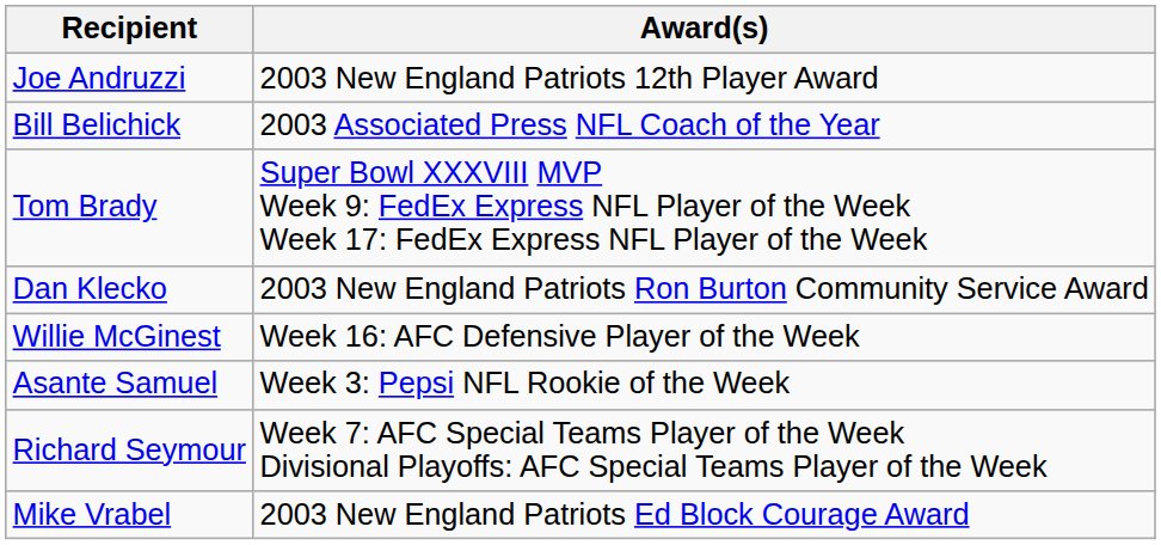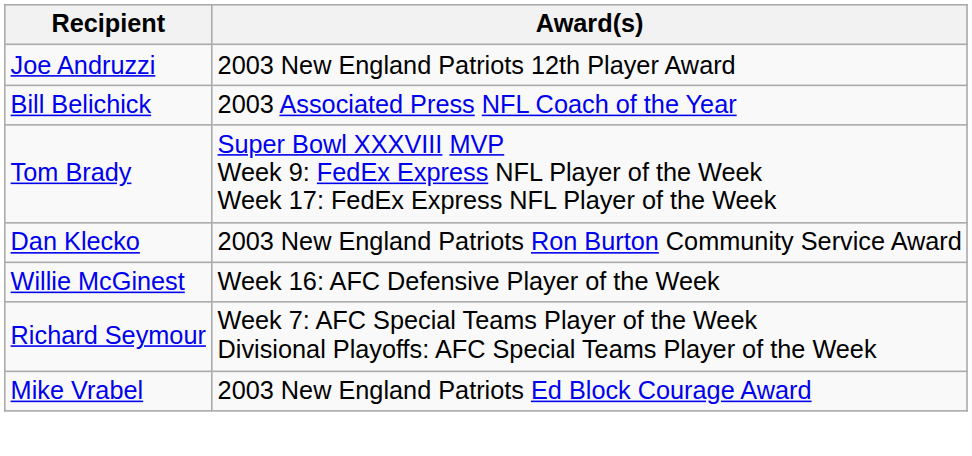 <table class="wikitable">
 <tr>
 <th>Recipient</th>
 <th>Award(s)</th>
 </tr>
 <tr>
 <td><a href='#'>Joe Andruzzi</a></td>
 <td>2003 New England Patriots 12th Player Award</td>
 </tr>
 <tr>
 <td><a href='#'>Bill Belichick</a></td>
 <td>2003 <a href='#'>Associated Press</a> <a href='#'>NFL Coach of the Year</a></td>
 </tr>
 <tr>
 <td><a href='#'>Tom Brady</a></td>
 <td><a href='#'>Super Bowl XXXVIII</a> <a href='#'>MVP</a><br>Week 9: <a href='#'>FedEx Express</a> NFL Player of the Week<br>Week 17: FedEx Express NFL Player of the Week</td>
 </tr>
 <tr>
 <td><a href='#'>Dan Klecko</a></td>
 <td>2003 New England Patriots <a href='#'>Ron Burton</a> Community Service Award</td>
 </tr>
 <tr>
 <td><a href='#'>Willie McGinest</a></td>
 <td>Week 16: AFC Defensive Player of the Week</td>
 </tr>
 <tr>
-<td><a href='#'>Asante Samuel</a></td>
-<td>Week 3: <a href='#'>Pepsi</a> NFL Rookie of the Week</td>
-</tr>
-<tr>
 <td><a href='#'>Richard Seymour</a></td>
 <td>Week 7: AFC Special Teams Player of the Week<br>Divisional Playoffs: AFC Special Teams Player of the Week</td>
 </tr>
 <tr>
 <td><a href='#'>Mike Vrabel</a></td>
 <td>2003 New England Patriots <a href='#'>Ed Block Courage Award</a></td>
 </tr>
 </table>
